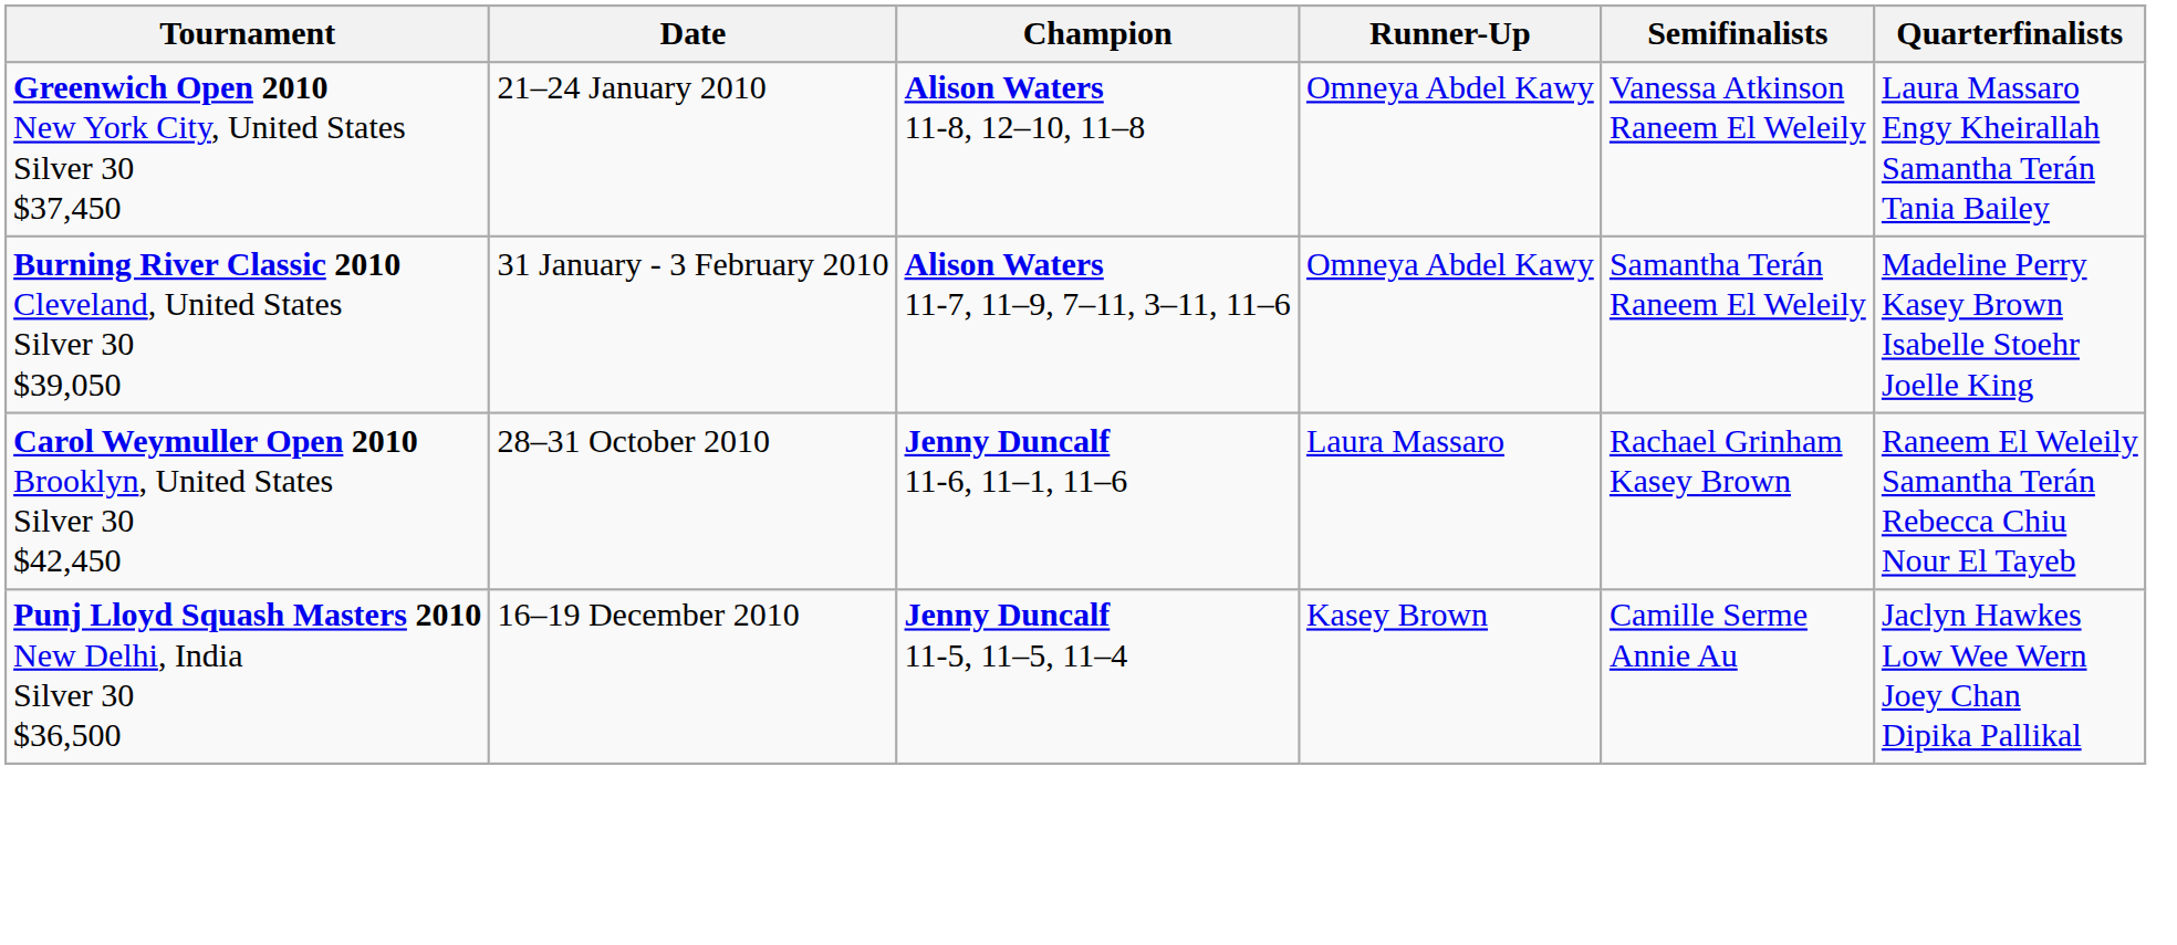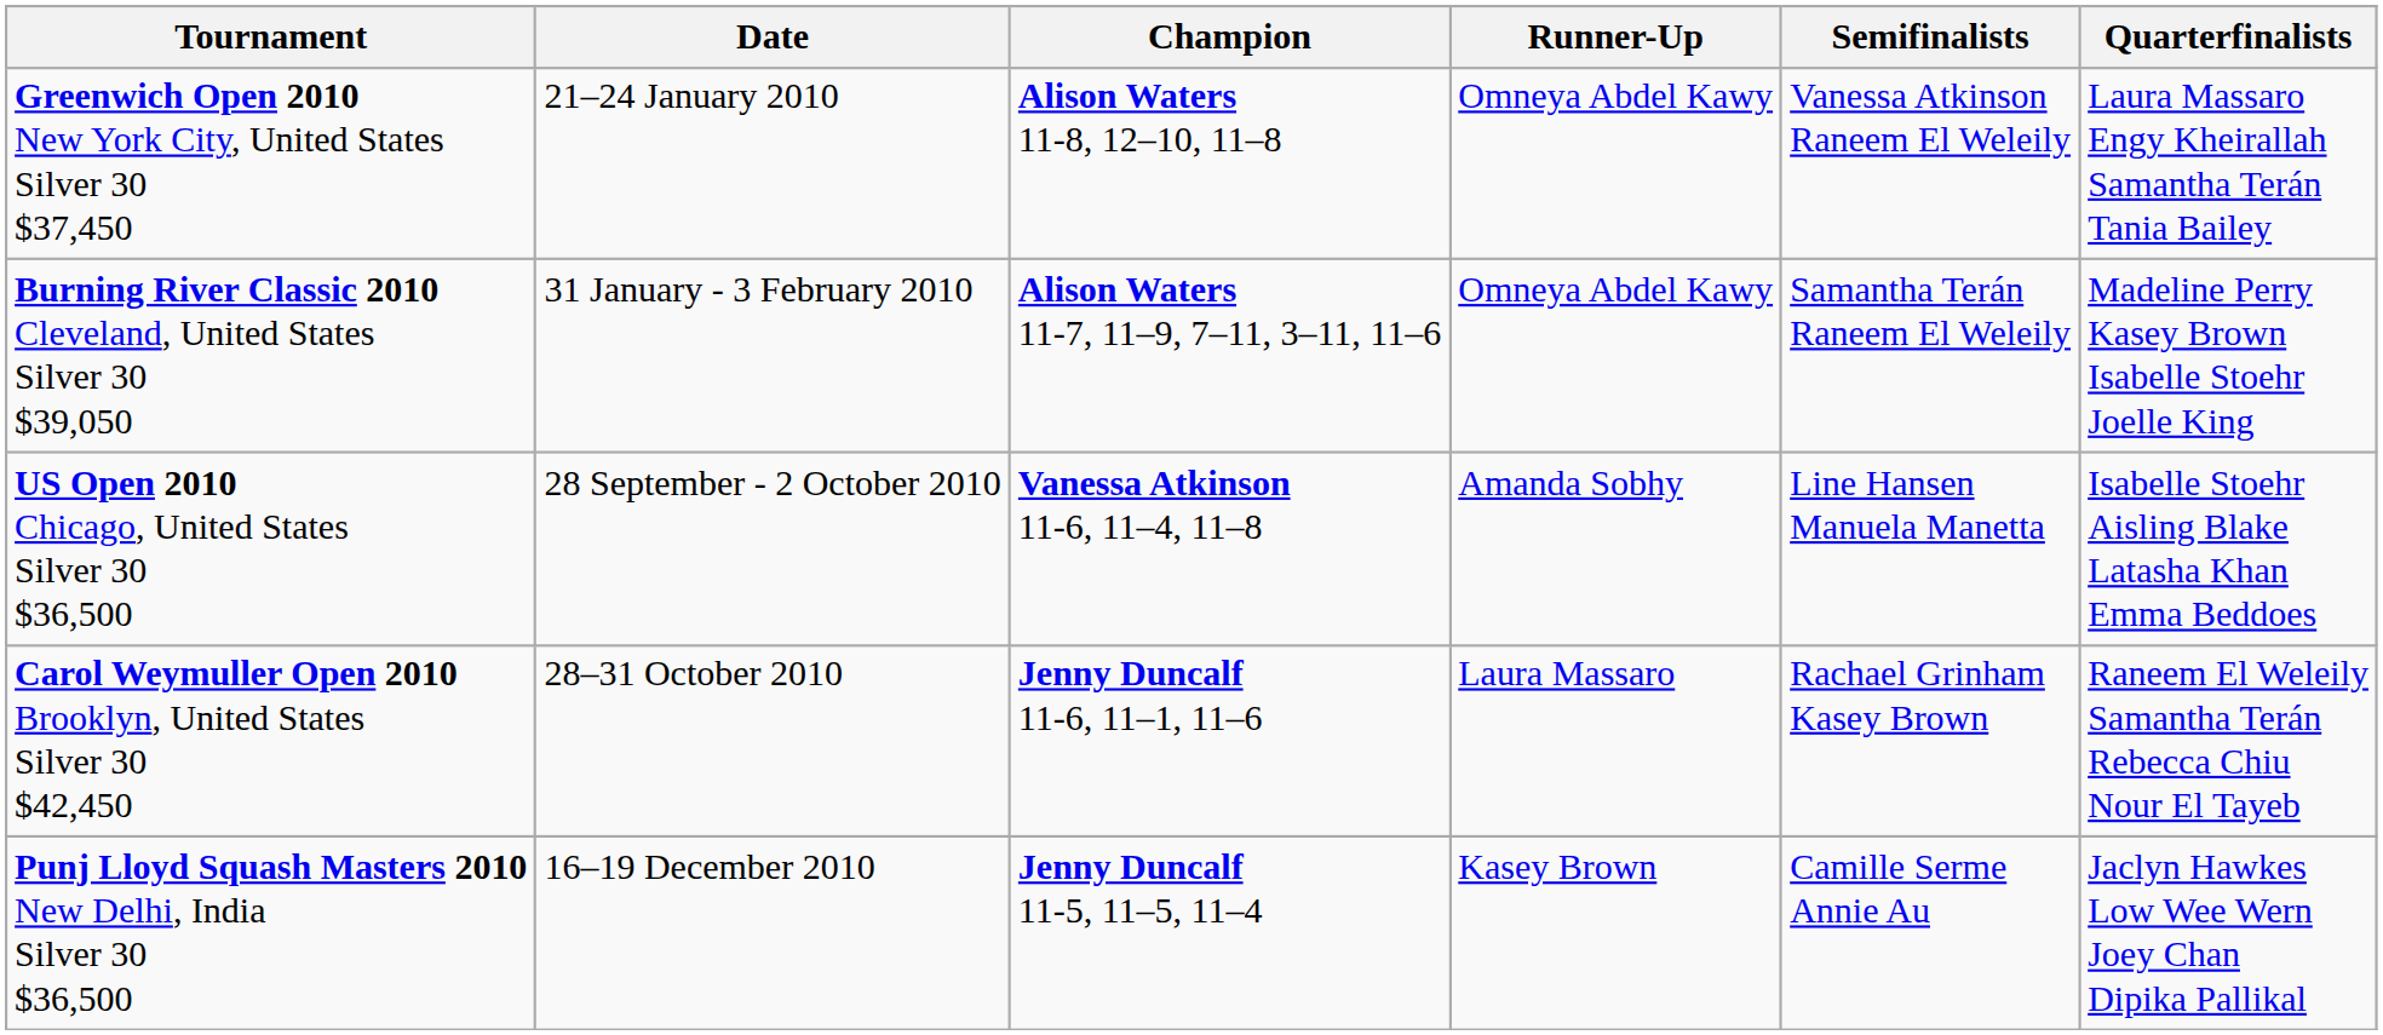 <table class="wikitable" style="font-size:88%">
 <tr>
 <th>Tournament</th>
 <th>Date</th>
 <th>Champion</th>
 <th>Runner-Up</th>
 <th>Semifinalists</th>
 <th>Quarterfinalists</th>
 </tr>
 <tr valign=top>
 <td><strong><a href='#'>Greenwich Open</a> 2010</strong><br> <a href='#'>New York City</a>, United States<br>Silver 30<br>$37,450</td>
 <td>21–24 January 2010</td>
 <td> <strong><a href='#'>Alison Waters</a></strong><br>11-8, 12–10, 11–8</td>
 <td> <a href='#'>Omneya Abdel Kawy</a></td>
 <td> <a href='#'>Vanessa Atkinson</a><br> <a href='#'>Raneem El Weleily</a></td>
 <td> <a href='#'>Laura Massaro</a><br> <a href='#'>Engy Kheirallah</a><br> <a href='#'>Samantha Terán</a><br> <a href='#'>Tania Bailey</a></td>
 </tr>
 <tr valign=top>
 <td><strong><a href='#'>Burning River Classic</a> 2010</strong><br> <a href='#'>Cleveland</a>, United States<br>Silver 30<br>$39,050</td>
 <td>31 January - 3 February 2010</td>
 <td> <strong><a href='#'>Alison Waters</a></strong><br>11-7, 11–9, 7–11, 3–11, 11–6</td>
 <td> <a href='#'>Omneya Abdel Kawy</a></td>
 <td> <a href='#'>Samantha Terán</a><br> <a href='#'>Raneem El Weleily</a></td>
 <td> <a href='#'>Madeline Perry</a><br> <a href='#'>Kasey Brown</a><br> <a href='#'>Isabelle Stoehr</a><br> <a href='#'>Joelle King</a></td>
 </tr>
 <tr valign=top>
+<td><strong><a href='#'>US Open</a> 2010</strong><br> <a href='#'>Chicago</a>, United States<br>Silver 30<br>$36,500</td>
+<td>28 September - 2 October 2010</td>
+<td> <strong><a href='#'>Vanessa Atkinson</a></strong><br>11-6, 11–4, 11–8</td>
+<td> <a href='#'>Amanda Sobhy</a></td>
+<td> <a href='#'>Line Hansen</a><br> <a href='#'>Manuela Manetta</a></td>
+<td> <a href='#'>Isabelle Stoehr</a><br> <a href='#'>Aisling Blake</a><br> <a href='#'>Latasha Khan</a><br> <a href='#'>Emma Beddoes</a></td>
+</tr>
+<tr valign=top>
 <td><strong><a href='#'>Carol Weymuller Open</a> 2010</strong><br> <a href='#'>Brooklyn</a>, United States<br>Silver 30<br>$42,450</td>
 <td>28–31 October 2010</td>
 <td> <strong><a href='#'>Jenny Duncalf</a></strong><br>11-6, 11–1, 11–6</td>
 <td> <a href='#'>Laura Massaro</a></td>
 <td> <a href='#'>Rachael Grinham</a><br> <a href='#'>Kasey Brown</a></td>
 <td> <a href='#'>Raneem El Weleily</a><br> <a href='#'>Samantha Terán</a><br> <a href='#'>Rebecca Chiu</a><br> <a href='#'>Nour El Tayeb</a></td>
 </tr>
 <tr valign=top>
 <td><strong><a href='#'>Punj Lloyd Squash Masters</a> 2010</strong><br> <a href='#'>New Delhi</a>, India<br>Silver 30<br>$36,500</td>
 <td>16–19 December 2010</td>
 <td> <strong><a href='#'>Jenny Duncalf</a></strong><br>11-5, 11–5, 11–4</td>
 <td> <a href='#'>Kasey Brown</a></td>
 <td> <a href='#'>Camille Serme</a><br> <a href='#'>Annie Au</a></td>
 <td> <a href='#'>Jaclyn Hawkes</a><br> <a href='#'>Low Wee Wern</a><br> <a href='#'>Joey Chan</a><br> <a href='#'>Dipika Pallikal</a></td>
 </tr>
 </table>
